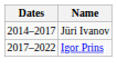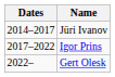 <table class="wikitable">
 <tr>
 <th>Dates</th>
 <th>Name</th>
 </tr>
 <tr>
 <td>2014–2017</td>
 <td> Jüri Ivanov</td>
 </tr>
 <tr>
 <td>2017–2022</td>
 <td> <a href='#'>Igor Prins</a></td>
 </tr>
+<tr>
+<td>2022–</td>
+<td> <a href='#'>Gert Olesk</a></td>
+</tr>
 </table>
